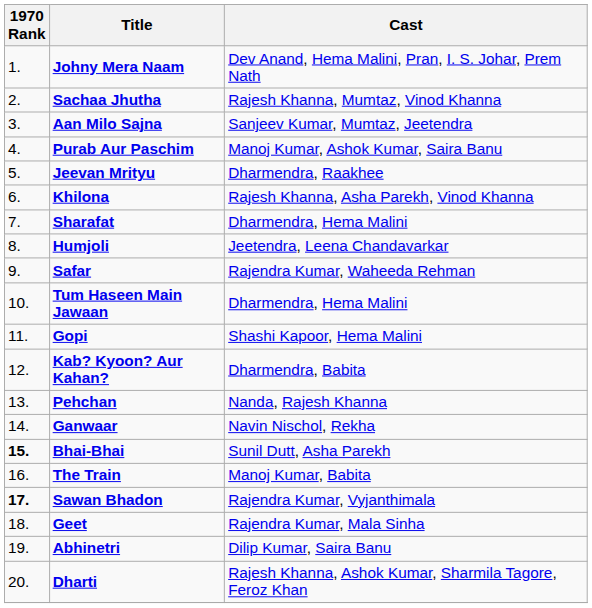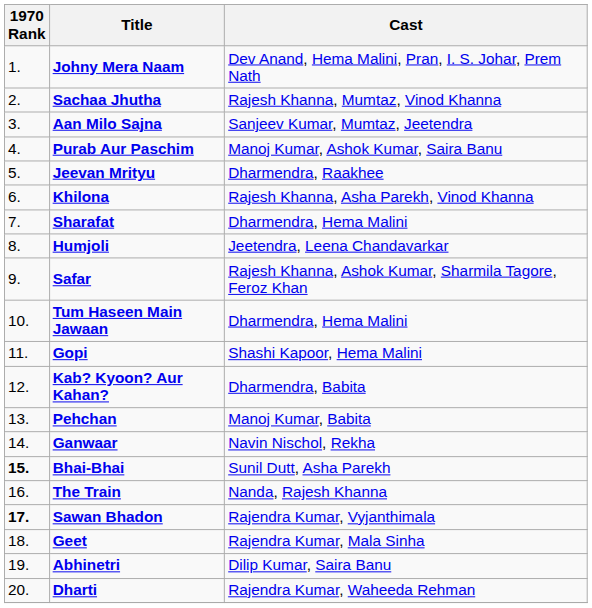 <table class="wikitable">
 <tr>
 <th>1970<br>Rank</th>
 <th>Title</th>
 <th>Cast</th>
 </tr>
 <tr>
 <td>1.</td>
 <td><strong><a href='#'>Johny Mera Naam</a></strong></td>
 <td><a href='#'>Dev Anand</a>, <a href='#'>Hema Malini</a>, <a href='#'>Pran</a>, <a href='#'>I. S. Johar</a>, <a href='#'>Prem Nath</a></td>
 </tr>
 <tr>
 <td>2.</td>
 <td><strong><a href='#'>Sachaa Jhutha</a></strong></td>
 <td><a href='#'>Rajesh Khanna</a>, <a href='#'>Mumtaz</a>, <a href='#'>Vinod Khanna</a></td>
 </tr>
 <tr>
 <td>3.</td>
 <td><strong><a href='#'>Aan Milo Sajna</a></strong></td>
 <td><a href='#'>Sanjeev Kumar</a>, <a href='#'>Mumtaz</a>, <a href='#'>Jeetendra</a></td>
 </tr>
 <tr>
 <td>4.</td>
 <td><strong><a href='#'>Purab Aur Paschim</a></strong></td>
 <td><a href='#'>Manoj Kumar</a>, <a href='#'>Ashok Kumar</a>, <a href='#'>Saira Banu</a></td>
 </tr>
 <tr>
 <td>5.</td>
 <td><strong><a href='#'>Jeevan Mrityu</a></strong></td>
 <td><a href='#'>Dharmendra</a>, <a href='#'>Raakhee</a></td>
 </tr>
 <tr>
 <td>6.</td>
 <td><strong><a href='#'>Khilona</a></strong></td>
 <td><a href='#'>Rajesh Khanna</a>, <a href='#'>Asha Parekh</a>, <a href='#'>Vinod Khanna</a></td>
 </tr>
 <tr>
 <td>7.</td>
 <td><strong><a href='#'>Sharafat</a></strong></td>
 <td><a href='#'>Dharmendra</a>, <a href='#'>Hema Malini</a></td>
 </tr>
 <tr>
 <td>8.</td>
 <td><strong><a href='#'>Humjoli</a></strong></td>
 <td><a href='#'>Jeetendra</a>, <a href='#'>Leena Chandavarkar</a></td>
 </tr>
 <tr>
 <td>9.</td>
 <td><strong><a href='#'>Safar</a></strong></td>
-<td><a href='#'>Rajendra Kumar</a>, <a href='#'>Waheeda Rehman</a></td>
+<td><a href='#'>Rajesh Khanna</a>, <a href='#'>Ashok Kumar</a>, <a href='#'>Sharmila Tagore</a>, <a href='#'>Feroz Khan</a></td>
 </tr>
 <tr>
 <td>10.</td>
 <td><strong><a href='#'>Tum Haseen Main Jawaan</a></strong></td>
 <td><a href='#'>Dharmendra</a>, <a href='#'>Hema Malini</a></td>
 </tr>
 <tr>
 <td>11.</td>
 <td><strong><a href='#'>Gopi</a></strong></td>
 <td><a href='#'>Shashi Kapoor</a>, <a href='#'>Hema Malini</a></td>
 </tr>
 <tr>
 <td>12.</td>
 <td><strong><a href='#'>Kab? Kyoon? Aur Kahan?</a></strong></td>
 <td><a href='#'>Dharmendra</a>, <a href='#'>Babita</a></td>
 </tr>
 <tr>
 <td>13.</td>
 <td><strong><a href='#'>Pehchan</a></strong></td>
-<td><a href='#'>Nanda</a>, <a href='#'>Rajesh Khanna</a></td>
+<td><a href='#'>Manoj Kumar</a>, <a href='#'>Babita</a></td>
 </tr>
 <tr>
 <td>14.</td>
 <td><strong><a href='#'>Ganwaar</a></strong></td>
 <td><a href='#'>Navin Nischol</a>, <a href='#'>Rekha</a></td>
 </tr>
 <tr>
 <td><strong>15.</strong></td>
 <td><strong><a href='#'>Bhai-Bhai</a></strong></td>
 <td><a href='#'>Sunil Dutt</a>, <a href='#'>Asha Parekh</a></td>
 </tr>
 <tr>
 <td>16.</td>
 <td><strong><a href='#'>The Train</a></strong></td>
-<td><a href='#'>Manoj Kumar</a>, <a href='#'>Babita</a></td>
+<td><a href='#'>Nanda</a>, <a href='#'>Rajesh Khanna</a></td>
 </tr>
 <tr>
 <td><strong>17.</strong></td>
 <td><strong><a href='#'>Sawan Bhadon</a></strong></td>
 <td><a href='#'>Rajendra Kumar</a>, <a href='#'>Vyjanthimala</a></td>
 </tr>
 <tr>
 <td>18.</td>
 <td><strong><a href='#'>Geet</a></strong></td>
 <td><a href='#'>Rajendra Kumar</a>, <a href='#'>Mala Sinha</a></td>
 </tr>
 <tr>
 <td>19.</td>
 <td><strong><a href='#'>Abhinetri</a></strong></td>
 <td><a href='#'>Dilip Kumar</a>, <a href='#'>Saira Banu</a></td>
 </tr>
 <tr>
 <td>20.</td>
 <td><strong><a href='#'>Dharti</a></strong></td>
-<td><a href='#'>Rajesh Khanna</a>, <a href='#'>Ashok Kumar</a>, <a href='#'>Sharmila Tagore</a>, <a href='#'>Feroz Khan</a></td>
+<td><a href='#'>Rajendra Kumar</a>, <a href='#'>Waheeda Rehman</a></td>
 </tr>
 <tr>
 </tr>
 </table>
